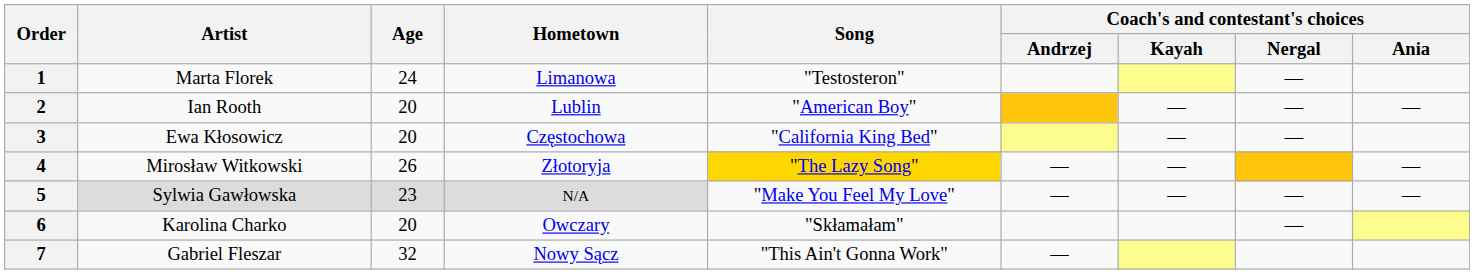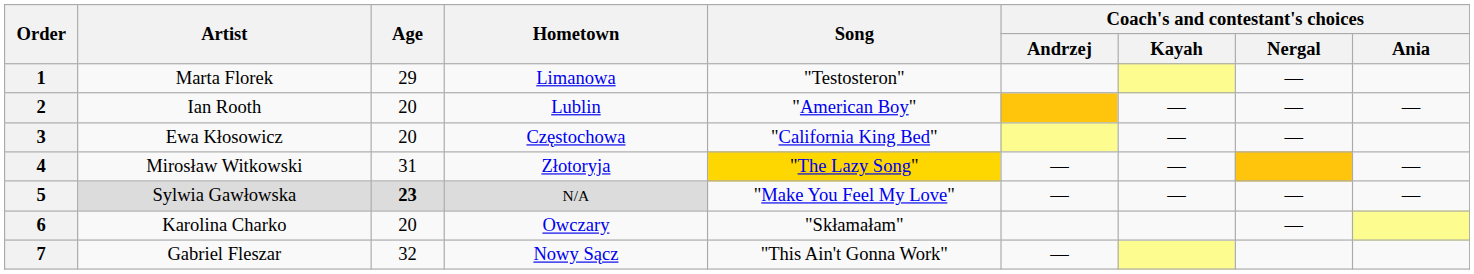 <table class="wikitable" style="text-align:center; width:100%;">
 <tr>
 <th scope="col" rowspan="2" style="width:05%;">Order</th>
 <th scope="col" rowspan="2" style="width:20%;">Artist</th>
 <th scope="col" rowspan="2" style="width:05%;">Age</th>
 <th scope="col" rowspan="2" style="width:18%;">Hometown</th>
 <th scope="col" rowspan="2" style="width:20%;">Song</th>
 <th scope="col" colspan="4" style="width:32%;">Coach's and contestant's choices</th>
 </tr>
 <tr>
 <th style="width:08%;">Andrzej</th>
 <th style="width:08%;">Kayah</th>
 <th style="width:08%;">Nergal</th>
 <th style="width:08%;">Ania</th>
 </tr>
 <tr>
 <th>1</th>
 <td>Marta Florek</td>
-<td>24</td>
+<td>29</td>
 <td><a href='#'>Limanowa</a></td>
 <td>"Testosteron"</td>
 <td><strong></strong></td>
 <td style="background:#fdfc8f;"><strong></strong></td>
 <td>—</td>
 <td><strong></strong></td>
 </tr>
 <tr>
 <th>2</th>
 <td>Ian Rooth</td>
 <td>20</td>
 <td><a href='#'>Lublin</a></td>
 <td>"<a href='#'>American Boy</a>"</td>
 <td style="background:#ffc40c;"><strong></strong></td>
 <td>—</td>
 <td>—</td>
 <td>—</td>
 </tr>
 <tr>
 <th>3</th>
 <td>Ewa Kłosowicz</td>
 <td>20</td>
 <td><a href='#'>Częstochowa</a></td>
 <td>"<a href='#'>California King Bed</a>"</td>
 <td style="background:#fdfc8f;"><strong></strong></td>
 <td>—</td>
 <td>—</td>
 <td><strong></strong></td>
 </tr>
 <tr>
 <th>4</th>
 <td>Mirosław Witkowski</td>
-<td>26</td>
+<td>31</td>
 <td><a href='#'>Złotoryja</a></td>
 <td style="background: gold;">"<a href='#'>The Lazy Song</a>"</td>
 <td>—</td>
 <td>—</td>
 <td style="background:#ffc40c;"><strong></strong></td>
 <td>—</td>
 </tr>
 <tr>
 <th>5</th>
 <td style="background:#DCDCDC;">Sylwia Gawłowska</td>
-<td style="background:#DCDCDC;">23</td>
+<td style="background:#DCDCDC;"><strong>23</strong></td>
 <td style="background:#DCDCDC;"><small>N/A</small></td>
 <td>"<a href='#'>Make You Feel My Love</a>"</td>
 <td>—</td>
 <td>—</td>
 <td>—</td>
 <td>—</td>
 </tr>
 <tr>
 <th>6</th>
 <td>Karolina Charko</td>
 <td>20</td>
 <td><a href='#'>Owczary</a></td>
 <td>"Skłamałam"</td>
 <td><strong></strong></td>
 <td><strong></strong></td>
 <td>—</td>
 <td style="background:#fdfc8f;"><strong></strong></td>
 </tr>
 <tr>
 <th>7</th>
 <td>Gabriel Fleszar</td>
 <td>32</td>
 <td><a href='#'>Nowy Sącz</a></td>
 <td>"This Ain't Gonna Work"</td>
 <td>—</td>
 <td style="background:#fdfc8f;"><strong></strong></td>
 <td><strong></strong></td>
 <td><strong></strong></td>
 </tr>
 </table>
